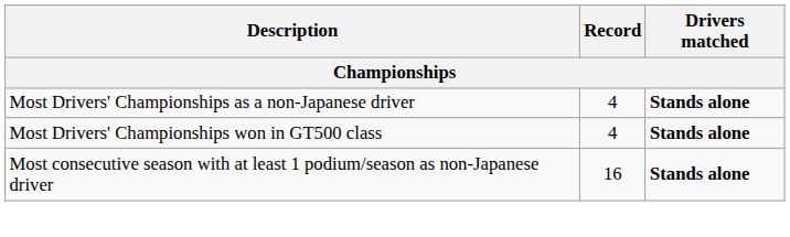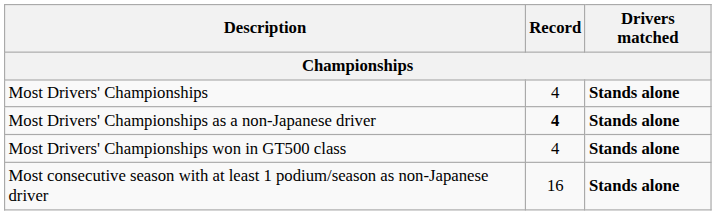 <table class="wikitable" style="font-size:90%;">
 <tr>
 <th>Description</th>
 <th>Record</th>
 <th>Drivers matched</th>
 </tr>
 <tr>
 <th colspan=3>Championships</th>
 </tr>
 <tr>
+<td>Most Drivers' Championships</td>
+<td align=center>4</td>
+<td><strong>Stands alone</strong></td>
+</tr>
+<tr>
 <td>Most Drivers' Championships as a non-Japanese driver</td>
-<td align=center>4</td>
+<td align=center><strong>4</strong></td>
 <td><strong>Stands alone</strong></td>
 </tr>
 <tr>
 <td>Most Drivers' Championships won in GT500 class</td>
 <td align=center>4</td>
 <td><strong>Stands alone</strong></td>
 </tr>
 <tr>
 <td>Most consecutive season with at least 1 podium/season as non-Japanese driver</td>
 <td align=center>16</td>
 <td><strong>Stands alone</strong></td>
 </tr>
 </table>
